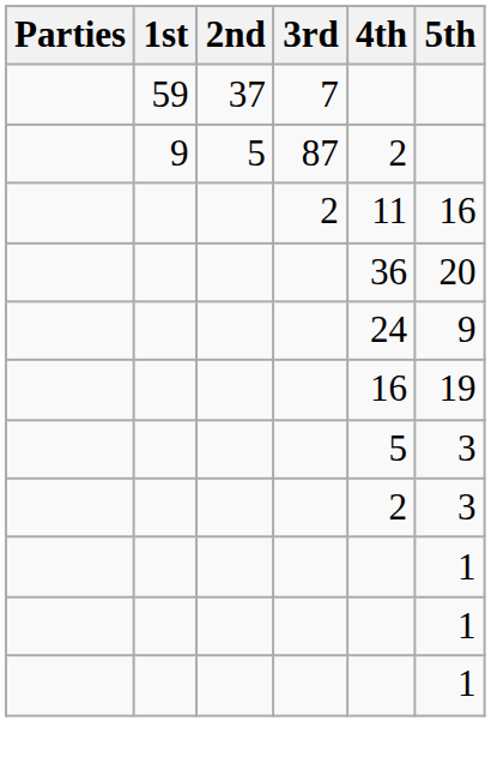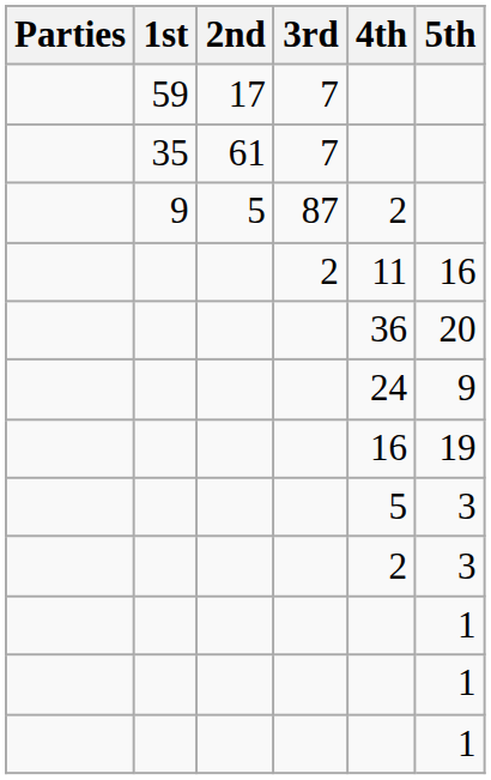 <table class="wikitable" style="text-align:right;">
 <tr>
 <th style="text-align:left;">Parties</th>
 <th>1st</th>
 <th>2nd</th>
 <th>3rd</th>
 <th>4th</th>
 <th>5th</th>
 </tr>
 <tr>
 <td style="text-align:left;"></td>
 <td>59</td>
-<td>37</td>
+<td>17</td>
+<td>7</td>
+<td></td>
+<td></td>
+</tr>
+<tr>
+<td style="text-align:left;"></td>
+<td>35</td>
+<td>61</td>
 <td>7</td>
 <td></td>
 <td></td>
 </tr>
 <tr>
 <td style="text-align:left;"></td>
 <td>9</td>
 <td>5</td>
 <td>87</td>
 <td>2</td>
 <td></td>
 </tr>
 <tr>
 <td style="text-align:left;"></td>
 <td></td>
 <td></td>
 <td>2</td>
 <td>11</td>
 <td>16</td>
 </tr>
 <tr>
 <td style="text-align:left;"></td>
 <td></td>
 <td></td>
 <td></td>
 <td>36</td>
 <td>20</td>
 </tr>
 <tr>
 <td style="text-align:left;"></td>
 <td></td>
 <td></td>
 <td></td>
 <td>24</td>
 <td>9</td>
 </tr>
 <tr>
 <td style="text-align:left;"></td>
 <td></td>
 <td></td>
 <td></td>
 <td>16</td>
 <td>19</td>
 </tr>
 <tr>
 <td style="text-align:left;"></td>
 <td></td>
 <td></td>
 <td></td>
 <td>5</td>
 <td>3</td>
 </tr>
 <tr>
 <td style="text-align:left;"></td>
 <td></td>
 <td></td>
 <td></td>
 <td>2</td>
 <td>3</td>
 </tr>
 <tr>
 <td style="text-align:left;"></td>
 <td></td>
 <td></td>
 <td></td>
 <td></td>
 <td>1</td>
 </tr>
 <tr>
 <td style="text-align:left;"></td>
 <td></td>
 <td></td>
 <td></td>
 <td></td>
 <td>1</td>
 </tr>
 <tr>
 <td style="text-align:left;"></td>
 <td></td>
 <td></td>
 <td></td>
 <td></td>
 <td>1</td>
 </tr>
 </table>
